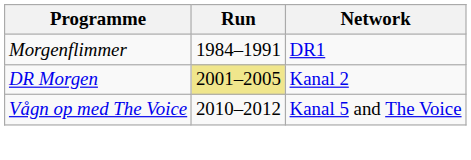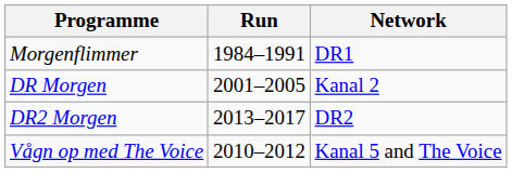 <table class="wikitable">
 <tr>
 <th>Programme</th>
 <th>Run</th>
 <th>Network</th>
 </tr>
 <tr>
 <td><em>Morgenflimmer</em></td>
 <td>1984–1991</td>
 <td><a href='#'>DR1</a></td>
 </tr>
 <tr>
 <td><em><a href='#'>DR Morgen</a></em></td>
-<td style="background: khaki;">2001–2005</td>
+<td>2001–2005</td>
 <td><a href='#'>Kanal 2</a></td>
+</tr>
+<tr>
+<td><em><a href='#'>DR2 Morgen</a></em></td>
+<td>2013–2017</td>
+<td><a href='#'>DR2</a></td>
 </tr>
 <tr>
 <td><em><a href='#'>Vågn op med The Voice</a></em></td>
 <td>2010–2012</td>
 <td><a href='#'>Kanal 5</a> and <a href='#'>The Voice</a></td>
 </tr>
 </table>
